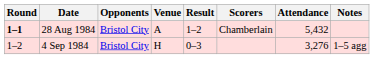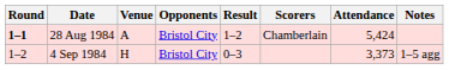 <table class="wikitable">
 <tr>
 <th>Round</th>
 <th>Date</th>
+<th>Venue</th>
 <th>Opponents</th>
-<th>Venue</th>
 <th>Result</th>
 <th>Scorers</th>
 <th>Attendance</th>
 <th>Notes</th>
 </tr>
 <tr bgcolor="#ffdddd">
 <td><strong>1–1</strong></td>
 <td>28 Aug 1984</td>
+<td>A</td>
 <td><a href='#'>Bristol City</a></td>
-<td>A</td>
 <td>1–2</td>
 <td>Chamberlain</td>
-<td align="right">5,432</td>
+<td align="right">5,424</td>
 <td></td>
 </tr>
 <tr bgcolor="#ffdddd">
 <td>1–2</td>
 <td>4 Sep 1984</td>
+<td>H</td>
 <td><a href='#'>Bristol City</a></td>
-<td>H</td>
 <td>0–3</td>
 <td></td>
-<td align="right">3,276</td>
+<td align="right">3,373</td>
 <td>1–5 agg</td>
 </tr>
 </table>
